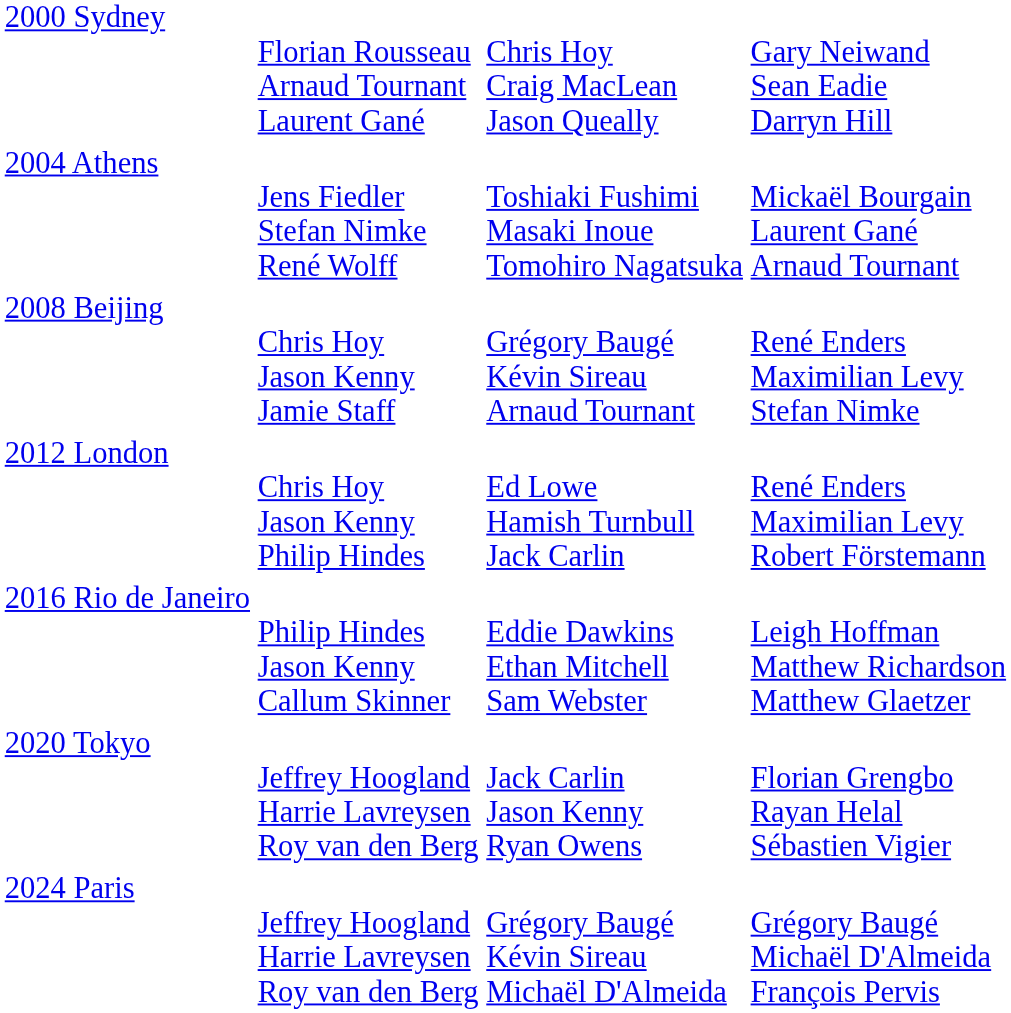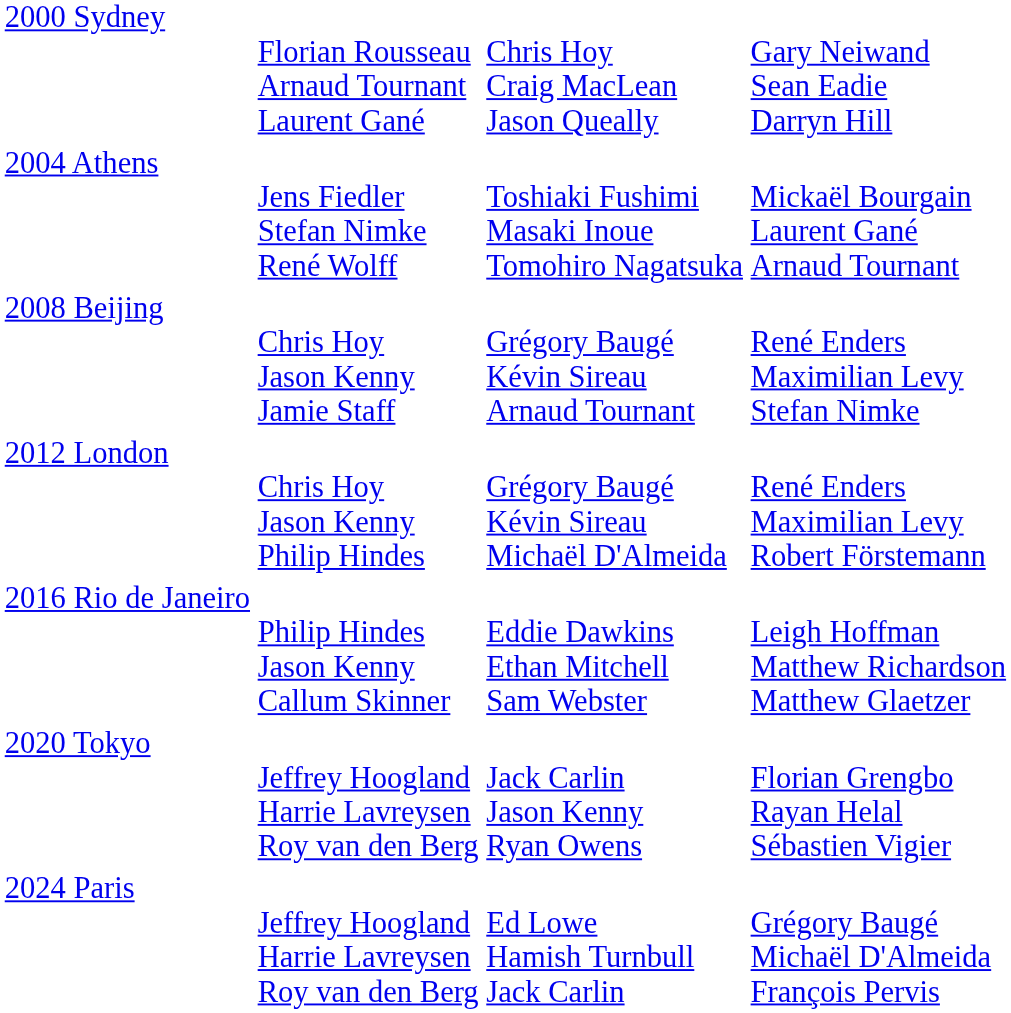 <table>
 <tr valign="top">
 <td><a href='#'>2000 Sydney</a><br></td>
 <td><br><a href='#'>Florian Rousseau</a><br><a href='#'>Arnaud Tournant</a><br><a href='#'>Laurent Gané</a></td>
 <td><br><a href='#'>Chris Hoy</a><br><a href='#'>Craig MacLean</a><br><a href='#'>Jason Queally</a></td>
 <td><br><a href='#'>Gary Neiwand</a><br><a href='#'>Sean Eadie</a><br><a href='#'>Darryn Hill</a></td>
 </tr>
 <tr valign="top">
 <td><a href='#'>2004 Athens</a><br></td>
 <td><br><a href='#'>Jens Fiedler</a><br><a href='#'>Stefan Nimke</a><br><a href='#'>René Wolff</a></td>
 <td><br><a href='#'>Toshiaki Fushimi</a><br><a href='#'>Masaki Inoue</a><br><a href='#'>Tomohiro Nagatsuka</a></td>
 <td><br><a href='#'>Mickaël Bourgain</a><br><a href='#'>Laurent Gané</a><br><a href='#'>Arnaud Tournant</a></td>
 </tr>
 <tr valign="top">
 <td><a href='#'>2008 Beijing</a><br></td>
 <td><br><a href='#'>Chris Hoy</a><br><a href='#'>Jason Kenny</a><br><a href='#'>Jamie Staff</a></td>
 <td><br><a href='#'>Grégory Baugé</a><br><a href='#'>Kévin Sireau</a><br><a href='#'>Arnaud Tournant</a></td>
 <td><br><a href='#'>René Enders</a><br><a href='#'>Maximilian Levy</a><br><a href='#'>Stefan Nimke</a></td>
 </tr>
 <tr valign="top">
 <td><a href='#'>2012 London</a><br></td>
 <td><br><a href='#'>Chris Hoy</a><br><a href='#'>Jason Kenny</a><br><a href='#'>Philip Hindes</a></td>
-<td><br><a href='#'>Ed Lowe</a><br><a href='#'>Hamish Turnbull</a><br><a href='#'>Jack Carlin</a></td>
+<td><br><a href='#'>Grégory Baugé</a><br><a href='#'>Kévin Sireau</a><br><a href='#'>Michaël D'Almeida</a></td>
 <td><br><a href='#'>René Enders</a><br><a href='#'>Maximilian Levy</a><br><a href='#'>Robert Förstemann</a></td>
 </tr>
 <tr valign="top">
 <td><a href='#'>2016 Rio de Janeiro</a><br></td>
 <td><br><a href='#'>Philip Hindes</a><br><a href='#'>Jason Kenny</a><br><a href='#'>Callum Skinner</a></td>
 <td><br><a href='#'>Eddie Dawkins</a><br><a href='#'>Ethan Mitchell</a><br><a href='#'>Sam Webster</a></td>
 <td><br><a href='#'>Leigh Hoffman</a><br><a href='#'>Matthew Richardson</a><br><a href='#'>Matthew Glaetzer</a></td>
 </tr>
 <tr valign="top">
 <td><a href='#'>2020 Tokyo</a><br></td>
 <td><br><a href='#'>Jeffrey Hoogland</a><br><a href='#'>Harrie Lavreysen</a><br><a href='#'>Roy van den Berg</a></td>
 <td><br><a href='#'>Jack Carlin</a><br><a href='#'>Jason Kenny</a><br><a href='#'>Ryan Owens</a></td>
 <td><br><a href='#'>Florian Grengbo</a><br><a href='#'>Rayan Helal</a><br><a href='#'>Sébastien Vigier</a></td>
 </tr>
 <tr valign="top">
 <td><a href='#'>2024 Paris</a><br></td>
 <td><br><a href='#'>Jeffrey Hoogland</a><br><a href='#'>Harrie Lavreysen</a><br><a href='#'>Roy van den Berg</a></td>
-<td><br><a href='#'>Grégory Baugé</a><br><a href='#'>Kévin Sireau</a><br><a href='#'>Michaël D'Almeida</a></td>
+<td><br><a href='#'>Ed Lowe</a><br><a href='#'>Hamish Turnbull</a><br><a href='#'>Jack Carlin</a></td>
 <td><br><a href='#'>Grégory Baugé</a><br><a href='#'>Michaël D'Almeida</a><br><a href='#'>François Pervis</a></td>
 </tr>
 <tr>
 </tr>
 </table>
